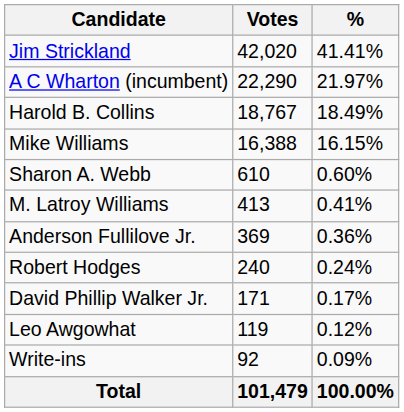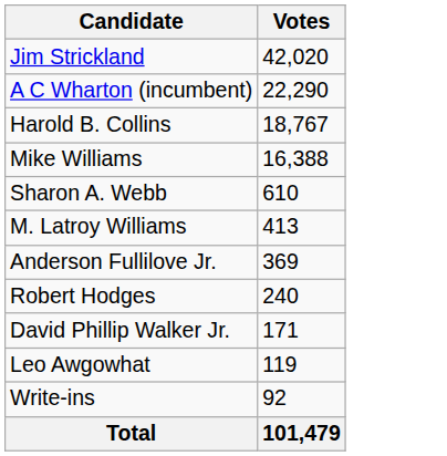 <table class="wikitable sortable">
 <tr>
 <th>Candidate</th>
 <th>Votes</th>
-<th>%</th>
 </tr>
 <tr>
 <td><a href='#'>Jim Strickland</a></td>
 <td>42,020</td>
-<td>41.41%</td>
 </tr>
 <tr>
 <td><a href='#'>A C Wharton</a> (incumbent)</td>
 <td>22,290</td>
-<td>21.97%</td>
 </tr>
 <tr>
 <td>Harold B. Collins</td>
 <td>18,767</td>
-<td>18.49%</td>
 </tr>
 <tr>
 <td>Mike Williams</td>
 <td>16,388</td>
-<td>16.15%</td>
 </tr>
 <tr>
 <td>Sharon A. Webb</td>
 <td>610</td>
-<td>0.60%</td>
 </tr>
 <tr>
 <td>M. Latroy Williams</td>
 <td>413</td>
-<td>0.41%</td>
 </tr>
 <tr>
 <td>Anderson Fullilove Jr.</td>
 <td>369</td>
-<td>0.36%</td>
 </tr>
 <tr>
 <td>Robert Hodges</td>
 <td>240</td>
-<td>0.24%</td>
 </tr>
 <tr>
 <td>David Phillip Walker Jr.</td>
 <td>171</td>
-<td>0.17%</td>
 </tr>
 <tr>
 <td>Leo Awgowhat</td>
 <td>119</td>
-<td>0.12%</td>
 </tr>
 <tr>
 <td>Write-ins</td>
 <td>92</td>
-<td>0.09%</td>
 </tr>
 <tr>
 <th>Total</th>
 <th>101,479</th>
-<th>100.00%</th>
 </tr>
 </table>
